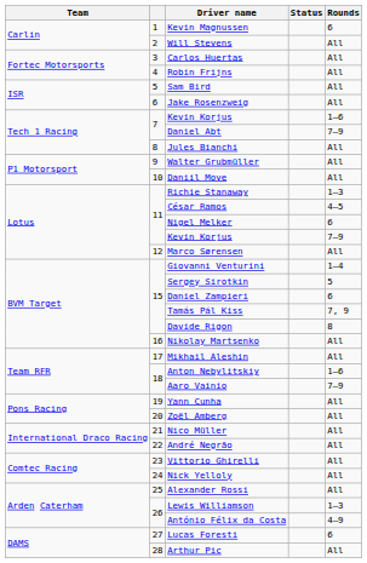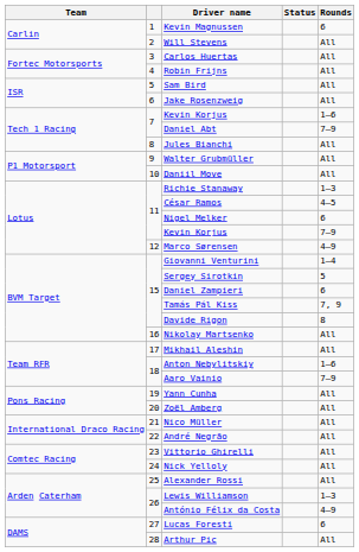 <table class="wikitable" style="font-size: 85%;">
 <tr>
 <th>Team</th>
 <th></th>
 <th>Driver name</th>
 <th>Status</th>
 <th>Rounds</th>
 </tr>
 <tr>
 <td rowspan=2> <a href='#'>Carlin</a></td>
 <td>1</td>
 <td> <a href='#'>Kevin Magnussen</a></td>
 <td align=center></td>
 <td>6</td>
 </tr>
 <tr>
 <td>2</td>
 <td> <a href='#'>Will Stevens</a></td>
 <td align=center></td>
 <td>All</td>
 </tr>
 <tr>
 <td rowspan=2> <a href='#'>Fortec Motorsports</a></td>
 <td>3</td>
 <td> <a href='#'>Carlos Huertas</a></td>
 <td align=center></td>
 <td>All</td>
 </tr>
 <tr>
 <td>4</td>
 <td> <a href='#'>Robin Frijns</a></td>
 <td align=center></td>
 <td>All</td>
 </tr>
 <tr>
 <td rowspan=2> <a href='#'>ISR</a></td>
 <td>5</td>
 <td> <a href='#'>Sam Bird</a></td>
 <td></td>
 <td>All</td>
 </tr>
 <tr>
 <td>6</td>
 <td> <a href='#'>Jake Rosenzweig</a></td>
 <td></td>
 <td>All</td>
 </tr>
 <tr>
 <td rowspan=3> <a href='#'>Tech 1 Racing</a></td>
 <td rowspan=2>7</td>
 <td> <a href='#'>Kevin Korjus</a></td>
 <td></td>
 <td>1–6</td>
 </tr>
 <tr>
 <td> <a href='#'>Daniel Abt</a></td>
 <td align=center></td>
 <td>7–9</td>
 </tr>
 <tr>
 <td>8</td>
 <td> <a href='#'>Jules Bianchi</a></td>
 <td></td>
 <td>All</td>
 </tr>
 <tr>
 <td rowspan=2> <a href='#'>P1 Motorsport</a></td>
 <td>9</td>
 <td> <a href='#'>Walter Grubmüller</a></td>
 <td></td>
 <td>All</td>
 </tr>
 <tr>
 <td>10</td>
 <td> <a href='#'>Daniil Move</a></td>
 <td></td>
 <td>All</td>
 </tr>
 <tr>
 <td rowspan=5> <a href='#'>Lotus</a></td>
 <td rowspan=4>11</td>
 <td> <a href='#'>Richie Stanaway</a></td>
 <td align=center></td>
 <td>1–3</td>
 </tr>
 <tr>
 <td> <a href='#'>César Ramos</a></td>
 <td></td>
 <td>4–5</td>
 </tr>
 <tr>
 <td> <a href='#'>Nigel Melker</a></td>
 <td></td>
 <td>6</td>
 </tr>
 <tr>
 <td> <a href='#'>Kevin Korjus</a></td>
 <td></td>
 <td>7–9</td>
 </tr>
 <tr>
 <td>12</td>
 <td> <a href='#'>Marco Sørensen</a></td>
 <td align=center></td>
-<td>All</td>
+<td>4–9</td>
 </tr>
 <tr>
 <td rowspan=6> <a href='#'>BVM Target</a></td>
 <td rowspan=5>15</td>
 <td> <a href='#'>Giovanni Venturini</a></td>
 <td align=center></td>
 <td>1–4</td>
 </tr>
 <tr>
 <td> <a href='#'>Sergey Sirotkin</a></td>
 <td align=center></td>
 <td>5</td>
 </tr>
 <tr>
 <td> <a href='#'>Daniel Zampieri</a></td>
 <td></td>
 <td>6</td>
 </tr>
 <tr>
 <td> <a href='#'>Tamás Pál Kiss</a></td>
 <td align=center></td>
 <td>7, 9</td>
 </tr>
 <tr>
 <td> <a href='#'>Davide Rigon</a></td>
 <td align=center></td>
 <td>8</td>
 </tr>
 <tr>
 <td>16</td>
 <td> <a href='#'>Nikolay Martsenko</a></td>
 <td align=center></td>
 <td>All</td>
 </tr>
 <tr>
 <td rowspan=3> <a href='#'>Team RFR</a></td>
 <td>17</td>
 <td> <a href='#'>Mikhail Aleshin</a></td>
 <td></td>
 <td>All</td>
 </tr>
 <tr>
 <td rowspan=2>18</td>
 <td> <a href='#'>Anton Nebylitskiy</a></td>
 <td></td>
 <td>1–6</td>
 </tr>
 <tr>
 <td> <a href='#'>Aaro Vainio</a></td>
 <td align=center></td>
 <td>7–9</td>
 </tr>
 <tr>
 <td rowspan=2> <a href='#'>Pons Racing</a></td>
 <td>19</td>
 <td> <a href='#'>Yann Cunha</a></td>
 <td align=center></td>
 <td>All</td>
 </tr>
 <tr>
 <td>20</td>
 <td> <a href='#'>Zoël Amberg</a></td>
 <td align=center></td>
 <td>All</td>
 </tr>
 <tr>
 <td rowspan=2> <a href='#'>International Draco Racing</a></td>
 <td>21</td>
 <td> <a href='#'>Nico Müller</a></td>
 <td align=center></td>
 <td>All</td>
 </tr>
 <tr>
 <td>22</td>
 <td> <a href='#'>André Negrão</a></td>
 <td></td>
 <td>All</td>
 </tr>
 <tr>
 <td rowspan=2> <a href='#'>Comtec Racing</a></td>
 <td>23</td>
 <td> <a href='#'>Vittorio Ghirelli</a></td>
 <td align=center></td>
 <td>All</td>
 </tr>
 <tr>
 <td>24</td>
 <td> <a href='#'>Nick Yelloly</a></td>
 <td></td>
 <td>All</td>
 </tr>
 <tr>
 <td rowspan=3> <a href='#'>Arden</a> <a href='#'>Caterham</a></td>
 <td>25</td>
 <td> <a href='#'>Alexander Rossi</a></td>
 <td></td>
 <td>All</td>
 </tr>
 <tr>
 <td rowspan=2>26</td>
 <td> <a href='#'>Lewis Williamson</a></td>
 <td></td>
 <td>1–3</td>
 </tr>
 <tr>
 <td> <a href='#'>António Félix da Costa</a></td>
 <td align=center></td>
 <td>4–9</td>
 </tr>
 <tr>
 <td rowspan=2> <a href='#'>DAMS</a></td>
 <td>27</td>
 <td> <a href='#'>Lucas Foresti</a></td>
 <td align=center></td>
 <td>6</td>
 </tr>
 <tr>
 <td>28</td>
 <td> <a href='#'>Arthur Pic</a></td>
 <td></td>
 <td>All</td>
 </tr>
 </table>
